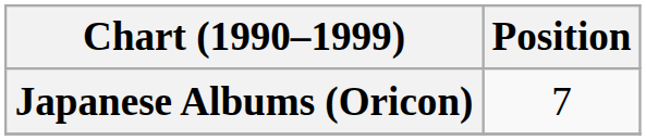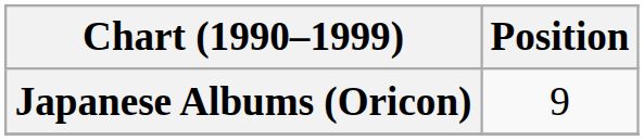 <table class="wikitable plainrowheaders">
 <tr>
 <th>Chart (1990–1999)</th>
 <th>Position</th>
 </tr>
 <tr>
 <th scope="row">Japanese Albums (Oricon)</th>
-<td style="text-align:center;">7</td>
+<td style="text-align:center;">9</td>
 </tr>
 <tr>
 </tr>
 </table>
